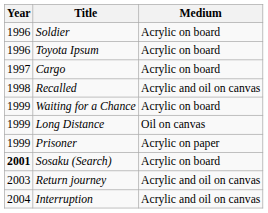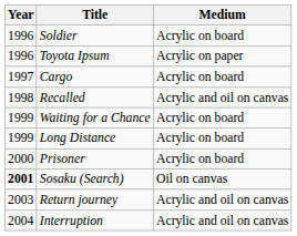 <table class="wikitable">
 <tr>
 <th>Year</th>
 <th>Title</th>
 <th>Medium</th>
 </tr>
 <tr>
 <td>1996</td>
 <td><em>Soldier</em></td>
 <td>Acrylic on board</td>
 </tr>
 <tr>
 <td>1996</td>
 <td><em>Toyota Ipsum</em></td>
-<td>Acrylic on board</td>
+<td>Acrylic on paper</td>
 </tr>
 <tr>
 <td>1997</td>
 <td><em>Cargo</em></td>
 <td>Acrylic on board</td>
 </tr>
 <tr>
 <td>1998</td>
 <td><em>Recalled</em></td>
 <td>Acrylic and oil on canvas</td>
 </tr>
 <tr>
 <td>1999</td>
 <td><em>Waiting for a Chance</em></td>
 <td>Acrylic on board</td>
 </tr>
 <tr>
 <td>1999</td>
 <td><em>Long Distance</em></td>
-<td>Oil on canvas</td>
+<td>Acrylic on board</td>
 </tr>
 <tr>
-<td>1999</td>
+<td>2000</td>
 <td><em>Prisoner</em></td>
-<td>Acrylic on paper</td>
+<td>Acrylic on board</td>
 </tr>
 <tr>
 <td><strong>2001</strong></td>
 <td><em>Sosaku (Search)</em></td>
-<td>Acrylic on board</td>
+<td>Oil on canvas</td>
 </tr>
 <tr>
 <td>2003</td>
 <td><em>Return journey</em></td>
 <td>Acrylic and oil on canvas</td>
 </tr>
 <tr>
 <td>2004</td>
 <td><em>Interruption</em></td>
 <td>Acrylic and oil on canvas</td>
 </tr>
 </table>
